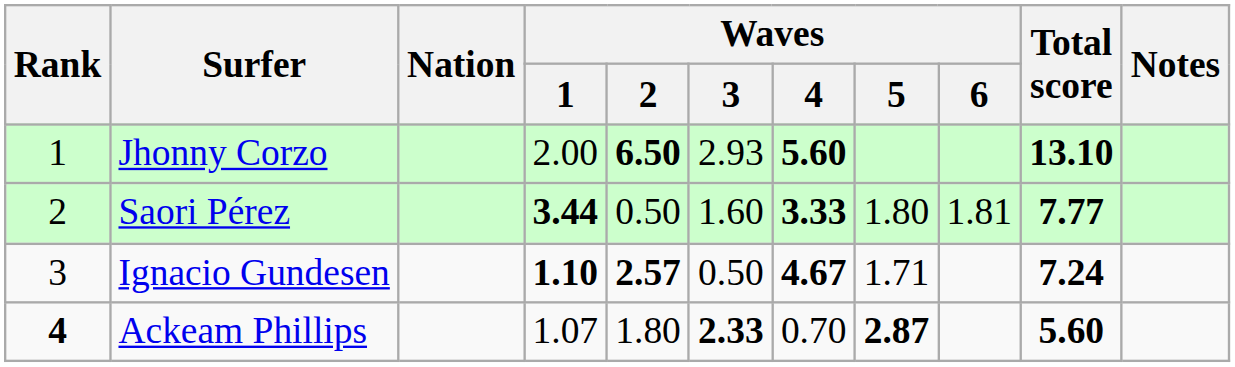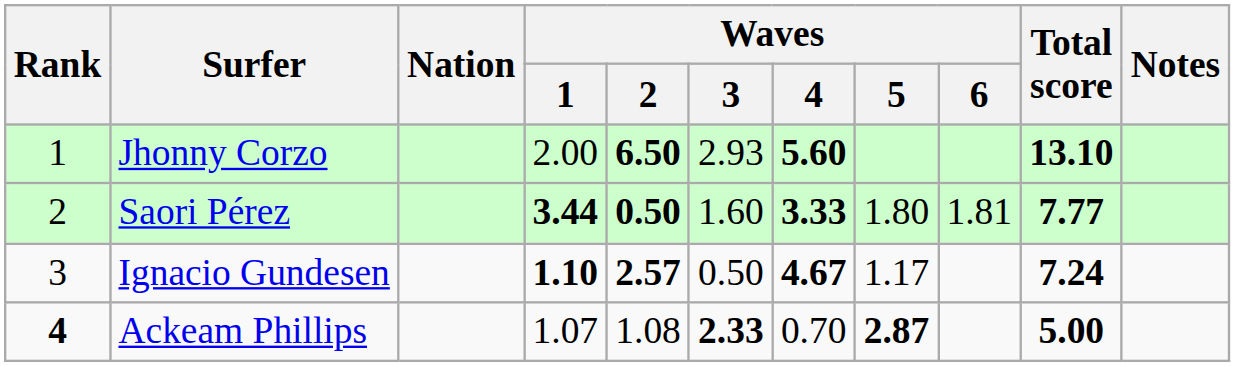 <table class="wikitable sortable" style="text-align:center">
 <tr>
 <th rowspan=2>Rank</th>
 <th rowspan=2>Surfer</th>
 <th rowspan=2>Nation</th>
 <th colspan=6>Waves</th>
 <th rowspan=2>Total<br>score</th>
 <th rowspan=2>Notes</th>
 </tr>
 <tr>
 <th>1</th>
 <th>2</th>
 <th>3</th>
 <th>4</th>
 <th>5</th>
 <th>6</th>
 </tr>
 <tr bgcolor=ccffcc>
 <td>1</td>
 <td align=left><a href='#'>Jhonny Corzo</a></td>
 <td align=left></td>
 <td>2.00</td>
 <td><strong>6.50</strong></td>
 <td>2.93</td>
 <td><strong>5.60</strong></td>
 <td></td>
 <td></td>
 <td><strong>13.10</strong></td>
 <td></td>
 </tr>
 <tr bgcolor=ccffcc>
 <td>2</td>
 <td align=left><a href='#'>Saori Pérez</a></td>
 <td align=left></td>
 <td><strong>3.44</strong></td>
-<td>0.50</td>
+<td><strong>0.50</strong></td>
 <td>1.60</td>
 <td><strong>3.33</strong></td>
 <td>1.80</td>
 <td>1.81</td>
 <td><strong>7.77</strong></td>
 <td></td>
 </tr>
 <tr>
 <td>3</td>
 <td align=left><a href='#'>Ignacio Gundesen</a></td>
 <td align=left></td>
 <td><strong>1.10</strong></td>
 <td><strong>2.57</strong></td>
 <td>0.50</td>
 <td><strong>4.67</strong></td>
-<td>1.71</td>
+<td>1.17</td>
 <td></td>
 <td><strong>7.24</strong></td>
 <td></td>
 </tr>
 <tr>
 <td><strong>4</strong></td>
 <td align=left><a href='#'>Ackeam Phillips</a></td>
 <td align=left></td>
 <td>1.07</td>
-<td>1.80</td>
+<td>1.08</td>
 <td><strong>2.33</strong></td>
 <td>0.70</td>
 <td><strong>2.87</strong></td>
 <td></td>
-<td><strong>5.60</strong></td>
+<td><strong>5.00</strong></td>
 <td></td>
 </tr>
 </table>
